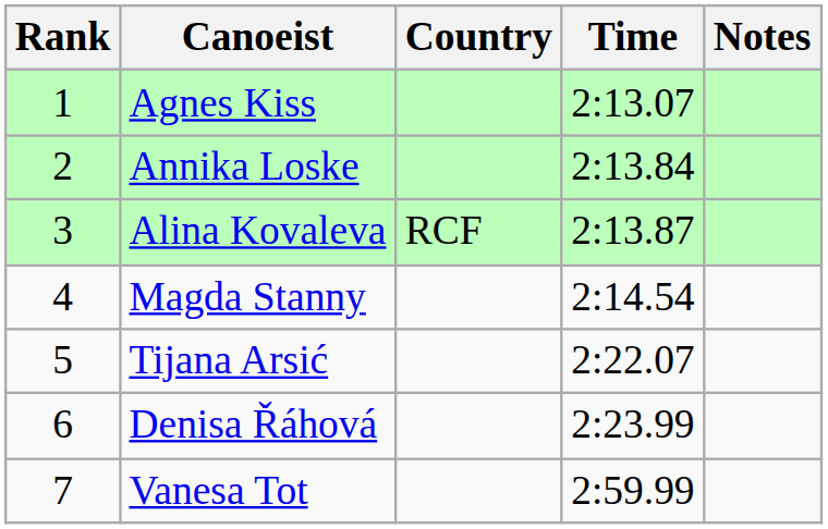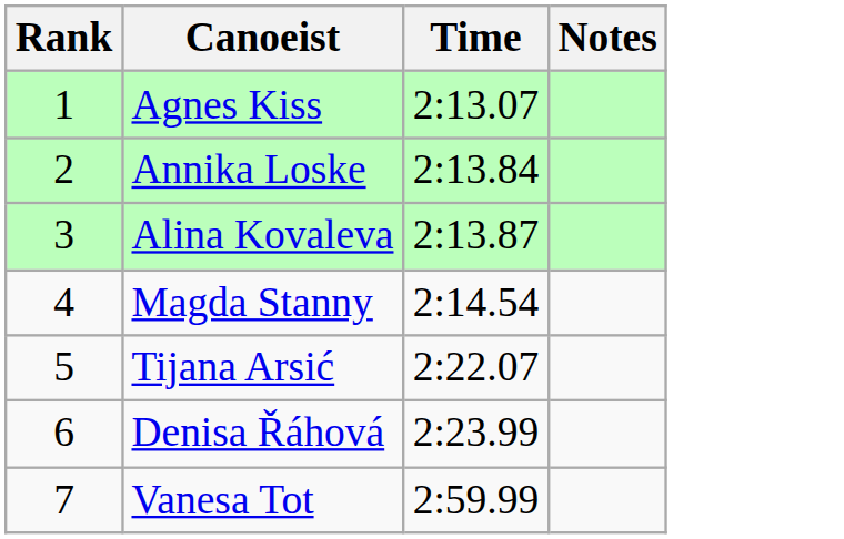 <table class="wikitable" style="text-align:center">
 <tr>
 <th>Rank</th>
 <th>Canoeist</th>
-<th>Country</th>
 <th>Time</th>
 <th>Notes</th>
 </tr>
 <tr bgcolor=bbffbb>
 <td>1</td>
 <td align="left"><a href='#'>Agnes Kiss</a></td>
-<td align="left"></td>
 <td>2:13.07</td>
 <td></td>
 </tr>
 <tr bgcolor=bbffbb>
 <td>2</td>
 <td align="left"><a href='#'>Annika Loske</a></td>
-<td align="left"></td>
 <td>2:13.84</td>
 <td></td>
 </tr>
 <tr bgcolor=bbffbb>
 <td>3</td>
 <td align="left"><a href='#'>Alina Kovaleva</a></td>
-<td align="left"> RCF</td>
 <td>2:13.87</td>
 <td></td>
 </tr>
 <tr>
 <td>4</td>
 <td align="left"><a href='#'>Magda Stanny</a></td>
-<td align="left"></td>
 <td>2:14.54</td>
 <td></td>
 </tr>
 <tr>
 <td>5</td>
 <td align="left"><a href='#'>Tijana Arsić</a></td>
-<td align="left"></td>
 <td>2:22.07</td>
 <td></td>
 </tr>
 <tr>
 <td>6</td>
 <td align="left"><a href='#'>Denisa Řáhová</a></td>
-<td align="left"></td>
 <td>2:23.99</td>
 <td></td>
 </tr>
 <tr>
 <td>7</td>
 <td align="left"><a href='#'>Vanesa Tot</a></td>
-<td align="left"></td>
 <td>2:59.99</td>
 <td></td>
 </tr>
 </table>
